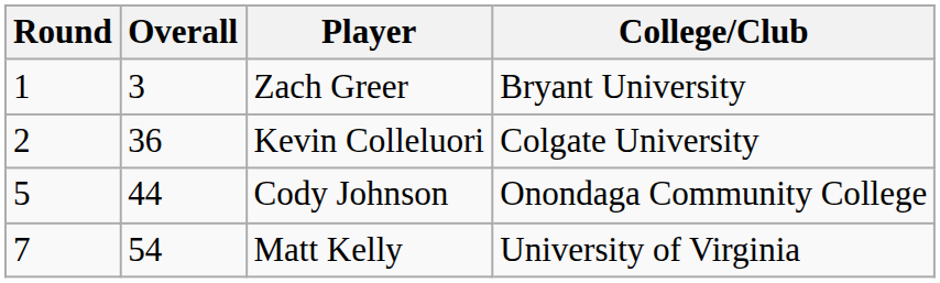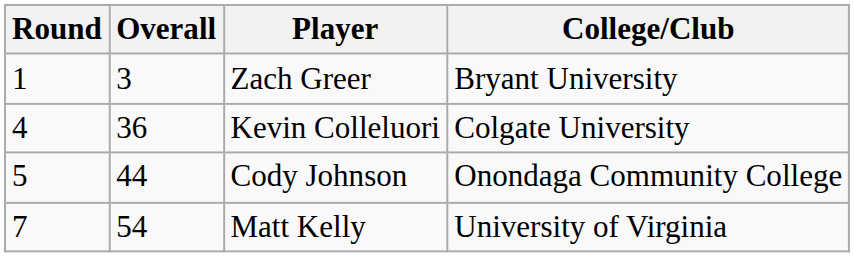 <table class="wikitable">
 <tr>
 <th>Round</th>
 <th>Overall</th>
 <th>Player</th>
 <th>College/Club</th>
 </tr>
 <tr>
 <td>1</td>
 <td>3</td>
 <td>Zach Greer</td>
 <td>Bryant University</td>
 </tr>
 <tr>
-<td>2</td>
+<td>4</td>
 <td>36</td>
 <td>Kevin Colleluori</td>
 <td>Colgate University</td>
 </tr>
 <tr>
 <td>5</td>
 <td>44</td>
 <td>Cody Johnson</td>
 <td>Onondaga Community College</td>
 </tr>
 <tr>
 <td>7</td>
 <td>54</td>
 <td>Matt Kelly</td>
 <td>University of Virginia</td>
 </tr>
 </table>
